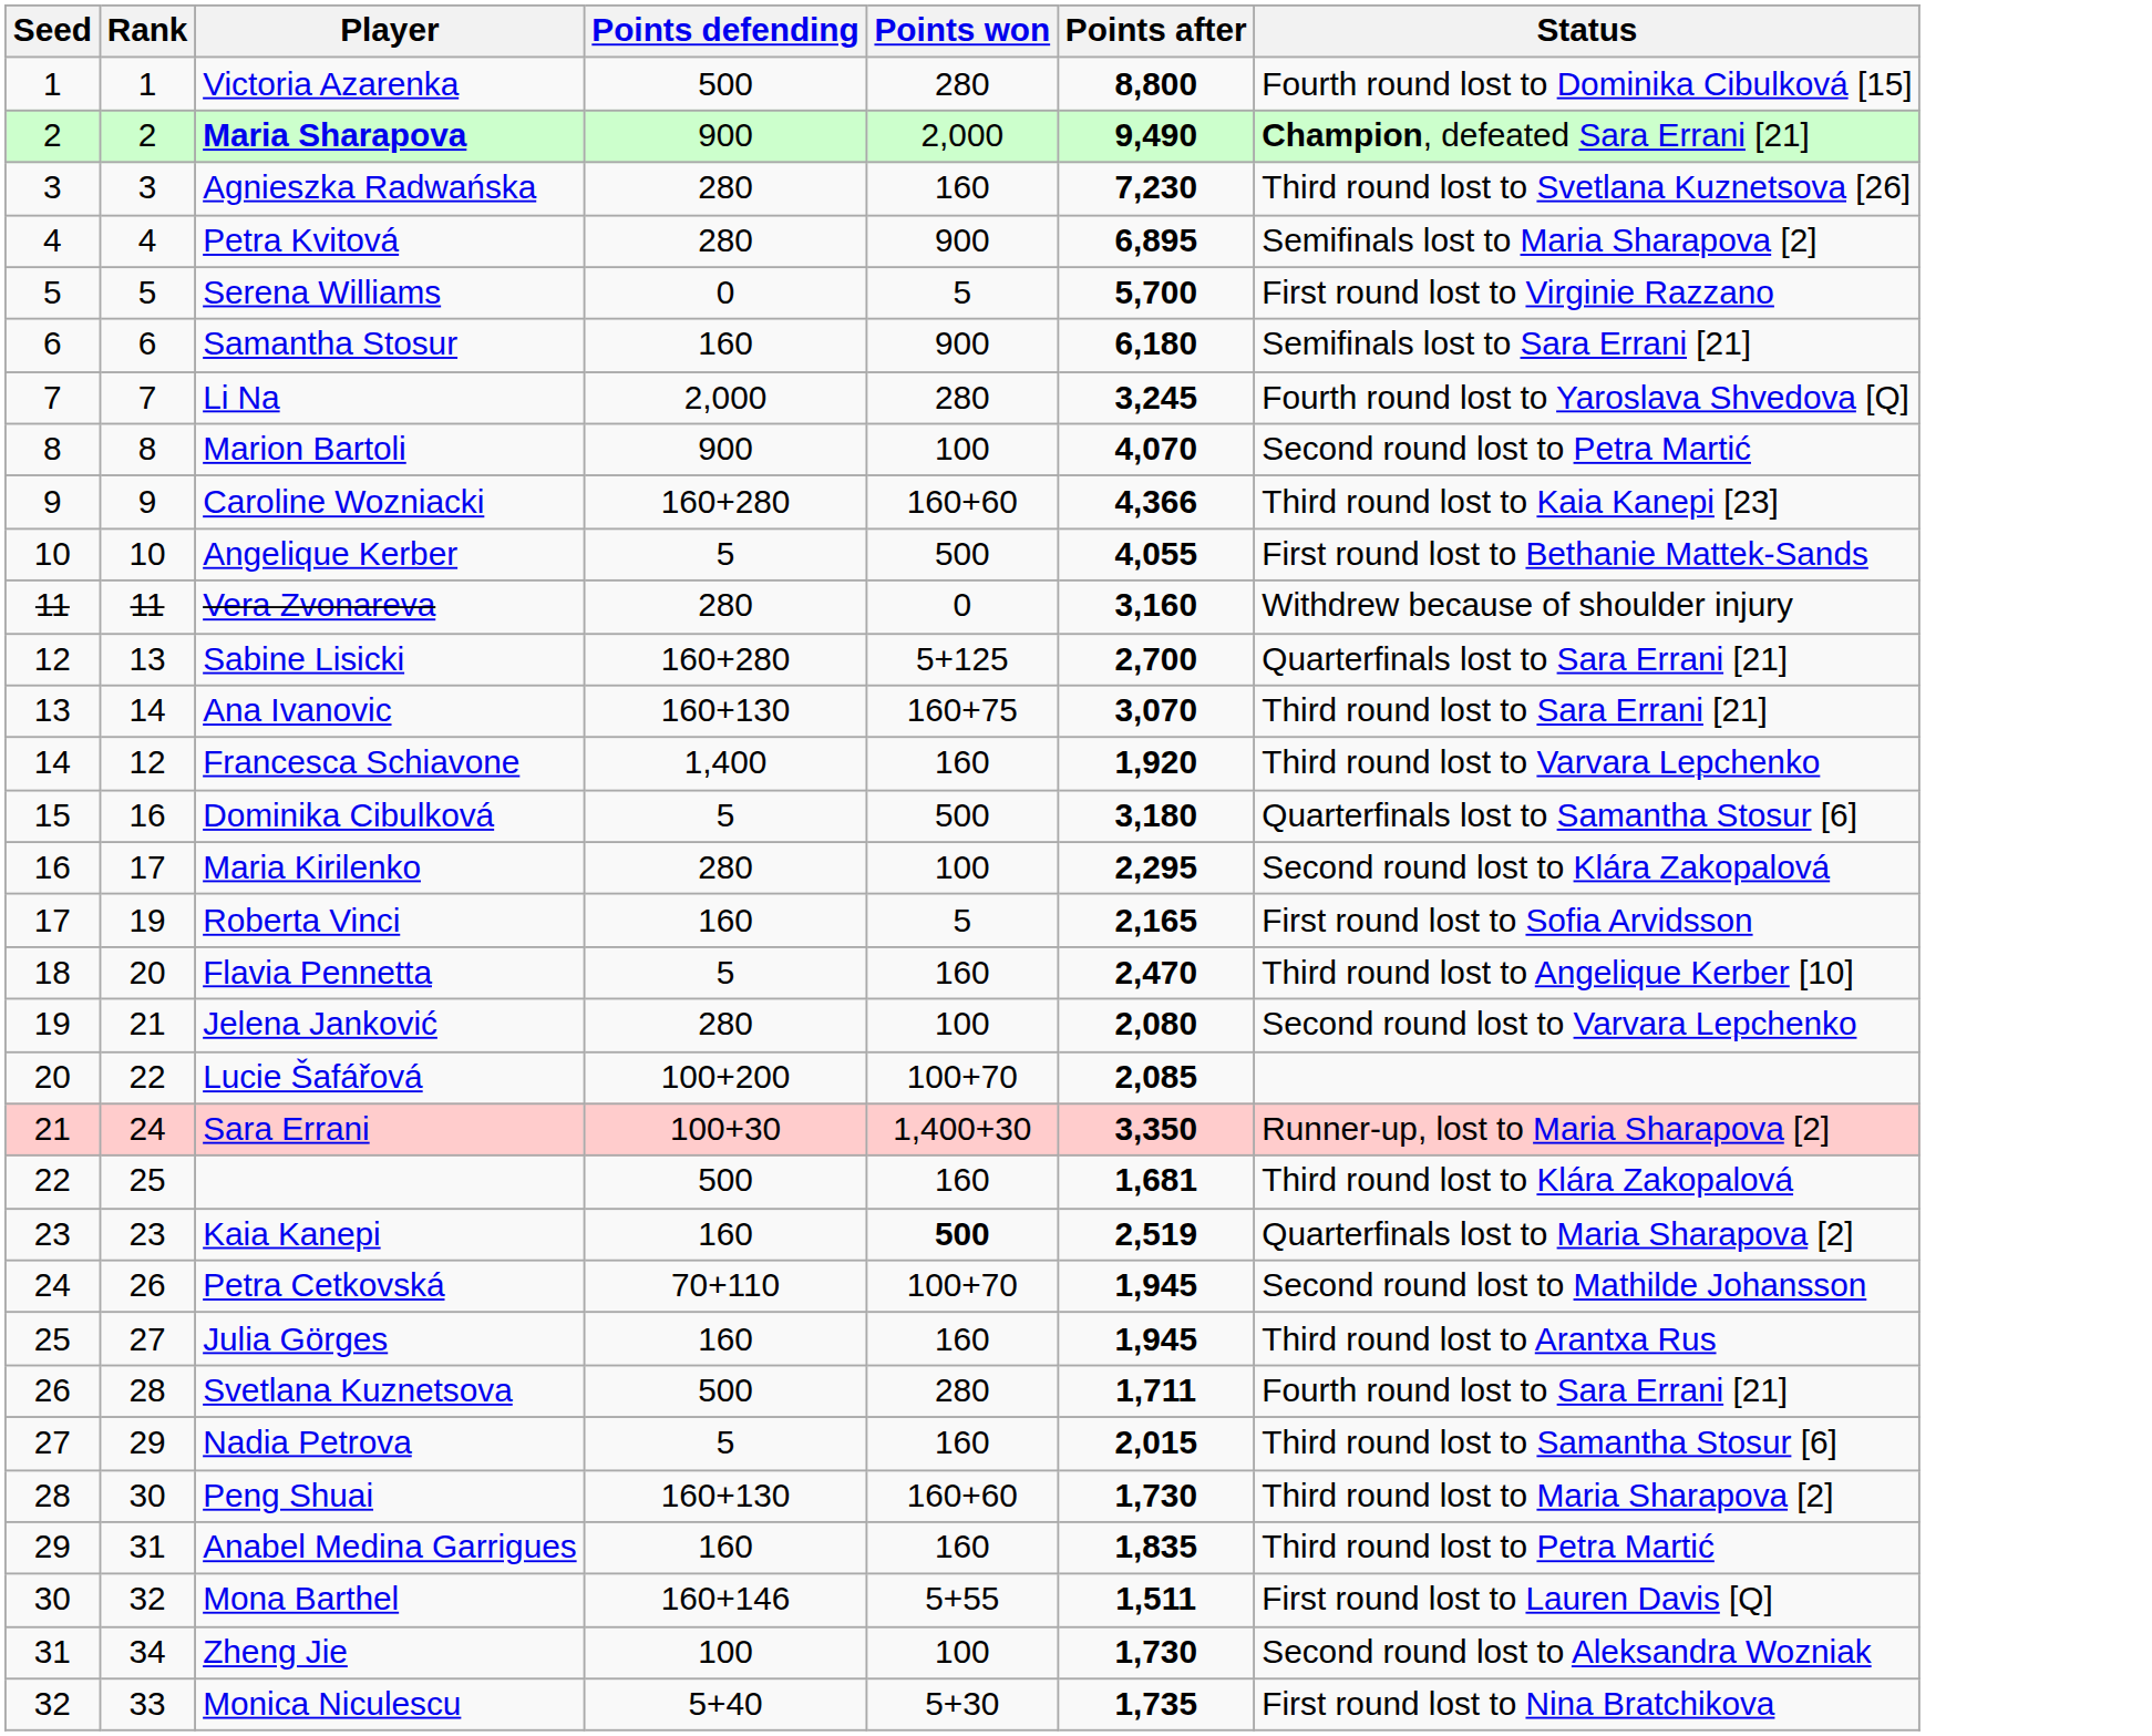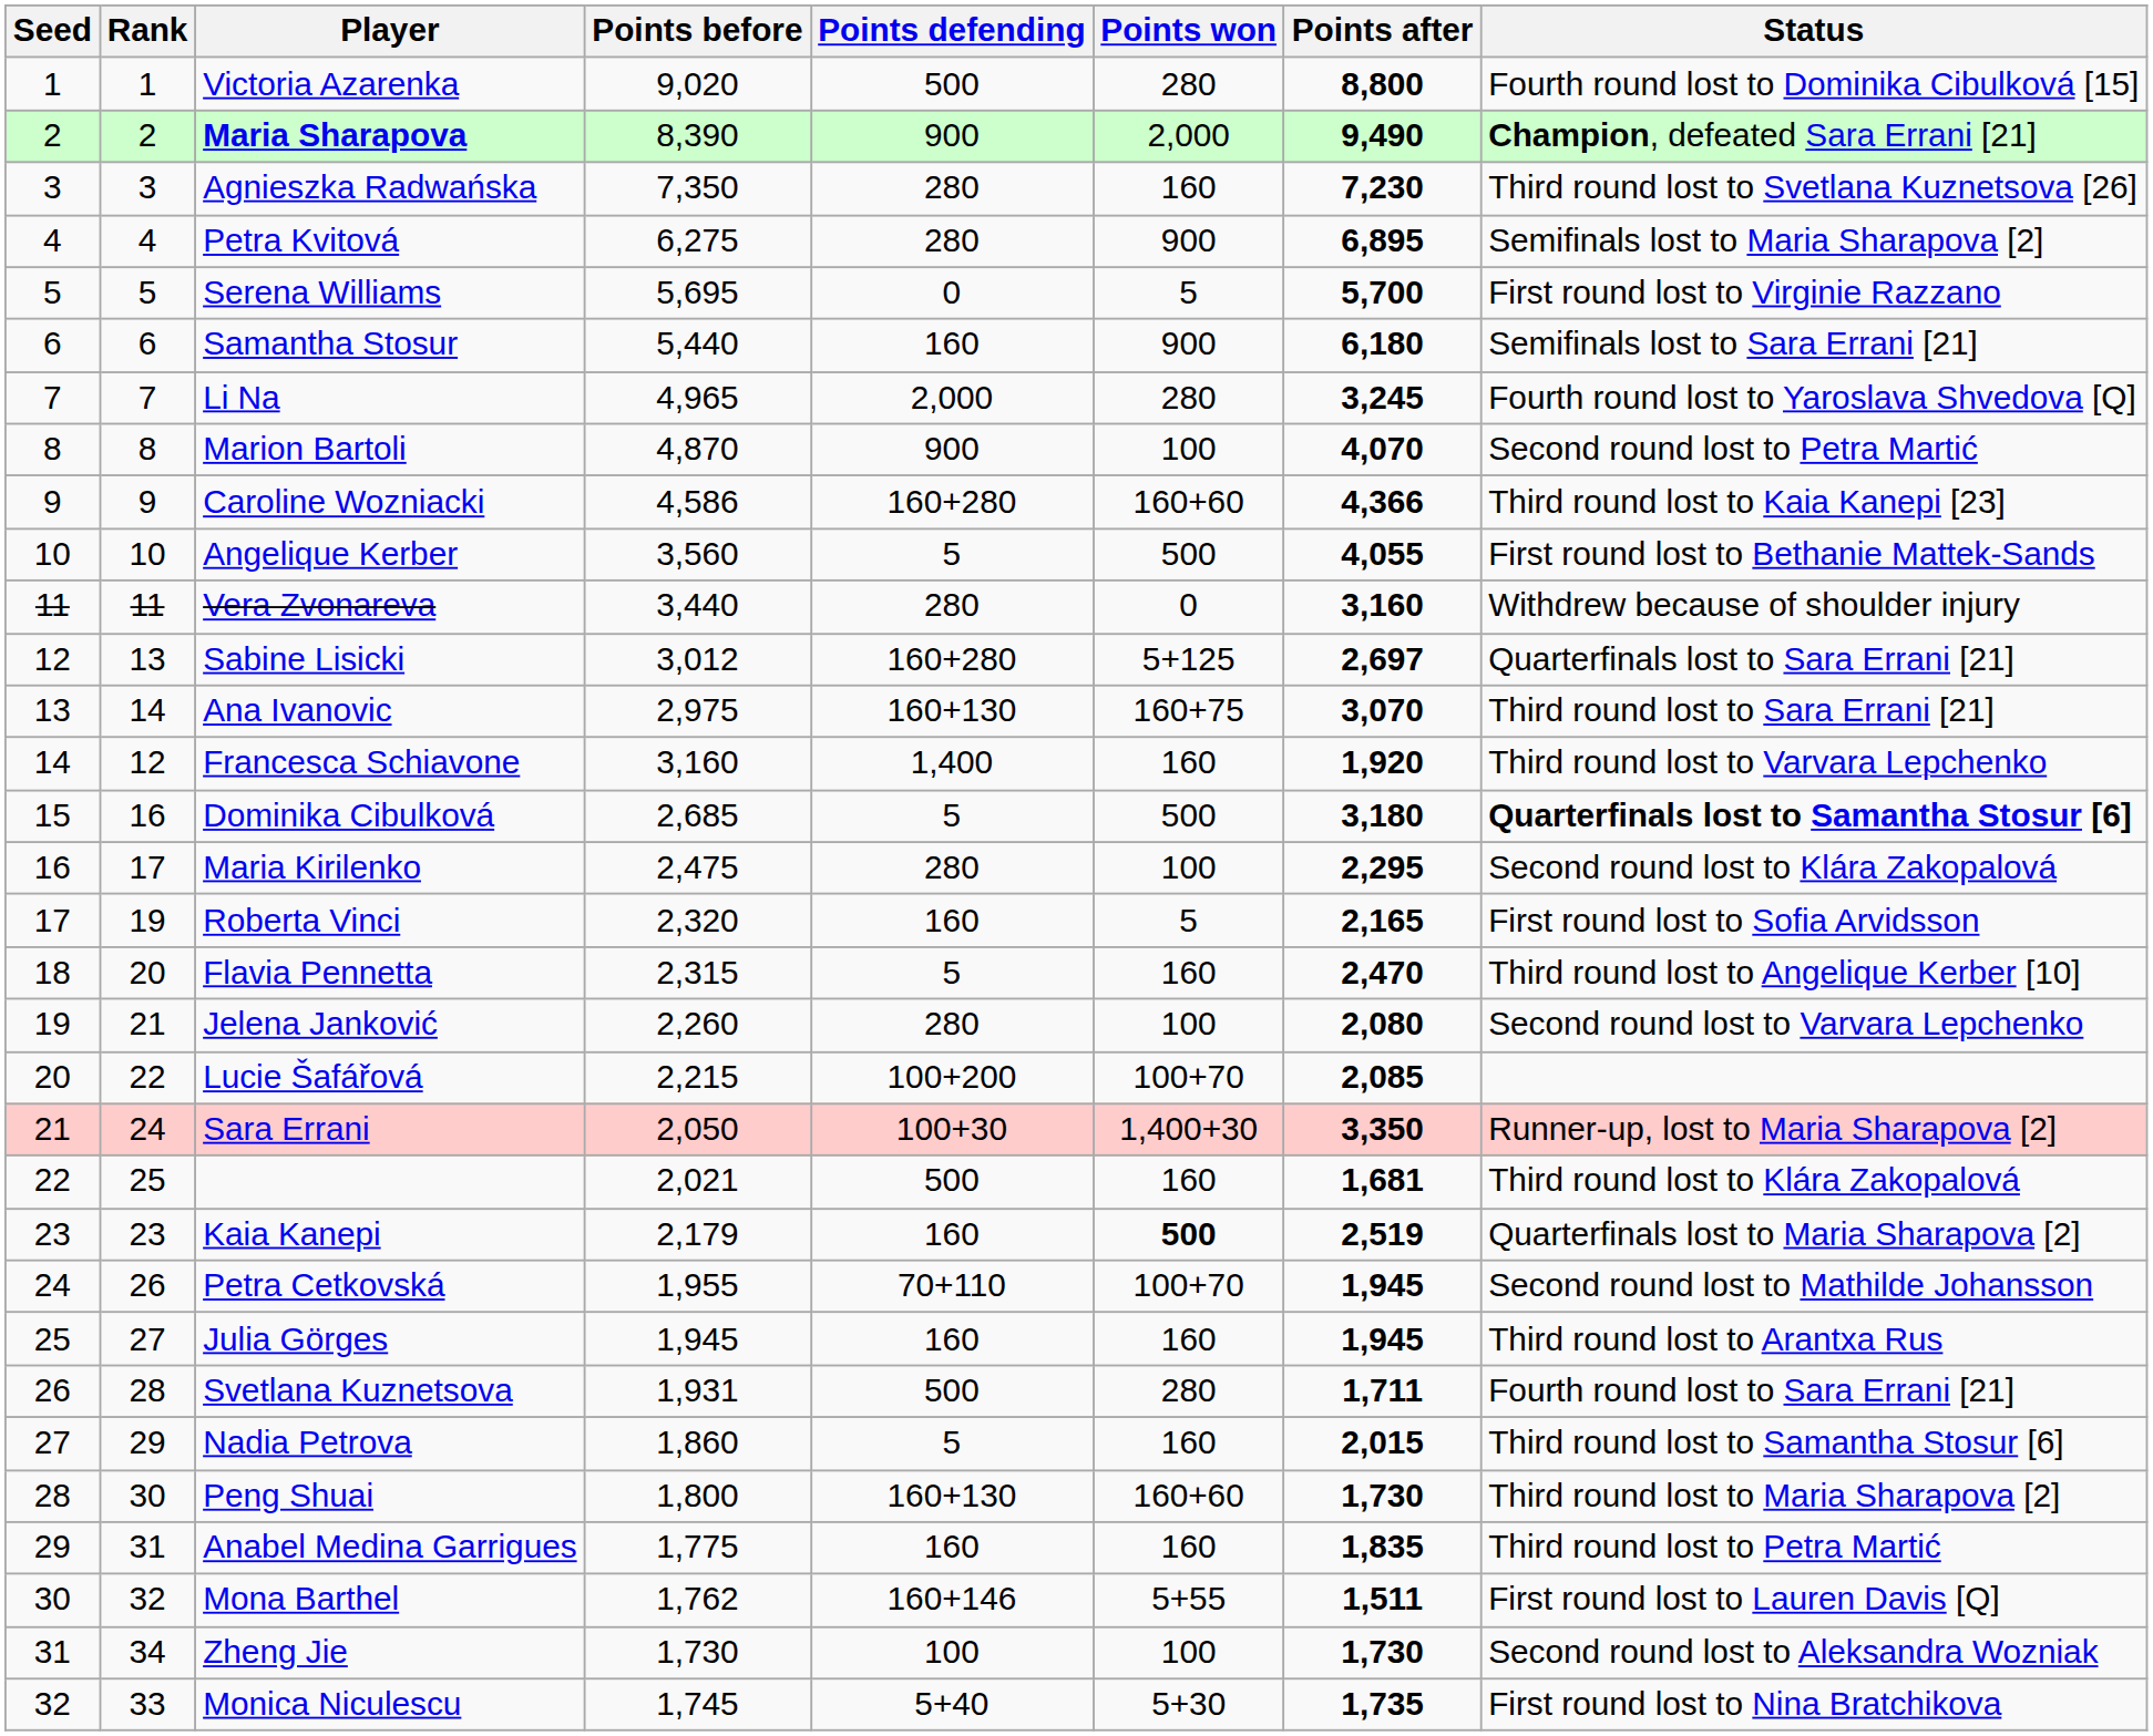 <table class="wikitable sortable">
 <tr>
 <th>Seed</th>
 <th>Rank</th>
 <th>Player</th>
+<th>Points before</th>
 <th><a href='#'>Points defending</a></th>
 <th><a href='#'>Points won</a></th>
 <th>Points after</th>
 <th>Status</th>
 </tr>
 <tr>
 <td align="center">1</td>
 <td align="center">1</td>
 <td> <a href='#'>Victoria Azarenka</a></td>
+<td align="center">9,020</td>
 <td align="center">500</td>
 <td align="center">280</td>
 <td align="center"><strong>8,800</strong></td>
 <td>Fourth round lost to  <a href='#'>Dominika Cibulková</a> [15]</td>
 </tr>
 <tr bgcolor="#CCFFCC">
 <td align="center">2</td>
 <td align="center">2</td>
 <td><strong> <a href='#'>Maria Sharapova</a></strong></td>
+<td align="center">8,390</td>
 <td align="center">900</td>
 <td align="center">2,000</td>
 <td align="center"><strong>9,490</strong></td>
 <td><strong>Champion</strong>, defeated  <a href='#'>Sara Errani</a> [21]</td>
 </tr>
 <tr>
 <td align="center">3</td>
 <td align="center">3</td>
 <td> <a href='#'>Agnieszka Radwańska</a></td>
+<td align="center">7,350</td>
 <td align="center">280</td>
 <td align="center">160</td>
 <td align="center"><strong>7,230</strong></td>
 <td>Third round lost to  <a href='#'>Svetlana Kuznetsova</a> [26]</td>
 </tr>
 <tr>
 <td align="center">4</td>
 <td align="center">4</td>
 <td> <a href='#'>Petra Kvitová</a></td>
+<td align="center">6,275</td>
 <td align="center">280</td>
 <td align="center">900</td>
 <td align="center"><strong>6,895</strong></td>
 <td>Semifinals lost to  <a href='#'>Maria Sharapova</a> [2]</td>
 </tr>
 <tr>
 <td align="center">5</td>
 <td align="center">5</td>
 <td> <a href='#'>Serena Williams</a></td>
+<td align="center">5,695</td>
 <td align="center">0</td>
 <td align="center">5</td>
 <td align="center"><strong>5,700</strong></td>
 <td>First round lost to  <a href='#'>Virginie Razzano</a></td>
 </tr>
 <tr>
 <td align="center">6</td>
 <td align="center">6</td>
 <td> <a href='#'>Samantha Stosur</a></td>
+<td align="center">5,440</td>
 <td align="center">160</td>
 <td align="center">900</td>
 <td align="center"><strong>6,180</strong></td>
 <td>Semifinals lost to  <a href='#'>Sara Errani</a> [21]</td>
 </tr>
 <tr>
 <td align="center">7</td>
 <td align="center">7</td>
 <td> <a href='#'>Li Na</a></td>
+<td align="center">4,965</td>
 <td align="center">2,000</td>
 <td align="center">280</td>
 <td align="center"><strong>3,245</strong></td>
 <td>Fourth round lost to  <a href='#'>Yaroslava Shvedova</a> [Q]</td>
 </tr>
 <tr>
 <td align="center">8</td>
 <td align="center">8</td>
 <td> <a href='#'>Marion Bartoli</a></td>
+<td align="center">4,870</td>
 <td align="center">900</td>
 <td align="center">100</td>
 <td align="center"><strong>4,070</strong></td>
 <td>Second round lost to  <a href='#'>Petra Martić</a></td>
 </tr>
 <tr>
 <td align="center">9</td>
 <td align="center">9</td>
 <td> <a href='#'>Caroline Wozniacki</a></td>
+<td align="center">4,586</td>
 <td align="center">160+280</td>
 <td align="center">160+60</td>
 <td align="center"><strong>4,366</strong></td>
 <td>Third round lost to  <a href='#'>Kaia Kanepi</a> [23]</td>
 </tr>
 <tr>
 <td align="center">10</td>
 <td align="center">10</td>
 <td> <a href='#'>Angelique Kerber</a></td>
+<td align="center">3,560</td>
 <td align="center">5</td>
 <td align="center">500</td>
 <td align="center"><strong>4,055</strong></td>
 <td>First round lost to  <a href='#'>Bethanie Mattek-Sands</a></td>
 </tr>
 <tr>
 <td align="center"><s>11</s></td>
 <td align="center"><s>11</s></td>
 <td><s> <a href='#'>Vera Zvonareva</a></s></td>
+<td align="center">3,440</td>
 <td align="center">280</td>
 <td align="center">0</td>
 <td align="center"><strong>3,160</strong></td>
 <td>Withdrew because of shoulder injury</td>
 </tr>
 <tr>
 <td align="center">12</td>
 <td align="center">13</td>
 <td> <a href='#'>Sabine Lisicki</a></td>
+<td align="center">3,012</td>
 <td align="center">160+280</td>
 <td align="center">5+125</td>
-<td align="center"><strong>2,700</strong></td>
+<td align="center"><strong>2,697</strong></td>
 <td>Quarterfinals lost to  <a href='#'>Sara Errani</a> [21]</td>
 </tr>
 <tr>
 <td align="center">13</td>
 <td align="center">14</td>
 <td> <a href='#'>Ana Ivanovic</a></td>
+<td align="center">2,975</td>
 <td align="center">160+130</td>
 <td align="center">160+75</td>
 <td align="center"><strong>3,070</strong></td>
 <td>Third round lost to  <a href='#'>Sara Errani</a> [21]</td>
 </tr>
 <tr>
 <td align="center">14</td>
 <td align="center">12</td>
 <td> <a href='#'>Francesca Schiavone</a></td>
+<td align="center">3,160</td>
 <td align="center">1,400</td>
 <td align="center">160</td>
 <td align="center"><strong>1,920</strong></td>
 <td>Third round lost to  <a href='#'>Varvara Lepchenko</a></td>
 </tr>
 <tr>
 <td align="center">15</td>
 <td align="center">16</td>
 <td> <a href='#'>Dominika Cibulková</a></td>
+<td align="center">2,685</td>
 <td align="center">5</td>
 <td align="center">500</td>
 <td align="center"><strong>3,180</strong></td>
-<td>Quarterfinals lost to  <a href='#'>Samantha Stosur</a> [6]</td>
+<td><strong>Quarterfinals lost to  <a href='#'>Samantha Stosur</a> [6]</strong></td>
 </tr>
 <tr>
 <td align="center">16</td>
 <td align="center">17</td>
 <td> <a href='#'>Maria Kirilenko</a></td>
+<td align="center">2,475</td>
 <td align="center">280</td>
 <td align="center">100</td>
 <td align="center"><strong>2,295</strong></td>
 <td>Second round lost to  <a href='#'>Klára Zakopalová</a></td>
 </tr>
 <tr>
 <td align="center">17</td>
 <td align="center">19</td>
 <td> <a href='#'>Roberta Vinci</a></td>
+<td align="center">2,320</td>
 <td align="center">160</td>
 <td align="center">5</td>
 <td align="center"><strong>2,165</strong></td>
 <td>First round lost to  <a href='#'>Sofia Arvidsson</a></td>
 </tr>
 <tr>
 <td align="center">18</td>
 <td align="center">20</td>
 <td> <a href='#'>Flavia Pennetta</a></td>
+<td align="center">2,315</td>
 <td align="center">5</td>
 <td align="center">160</td>
 <td align="center"><strong>2,470</strong></td>
 <td>Third round lost to  <a href='#'>Angelique Kerber</a> [10]</td>
 </tr>
 <tr>
 <td align="center">19</td>
 <td align="center">21</td>
 <td> <a href='#'>Jelena Janković</a></td>
+<td align="center">2,260</td>
 <td align="center">280</td>
 <td align="center">100</td>
 <td align="center"><strong>2,080</strong></td>
 <td>Second round lost to  <a href='#'>Varvara Lepchenko</a></td>
 </tr>
 <tr>
 <td align="center">20</td>
 <td align="center">22</td>
 <td> <a href='#'>Lucie Šafářová</a></td>
+<td align="center">2,215</td>
 <td align="center">100+200</td>
 <td align="center">100+70</td>
 <td align="center"><strong>2,085</strong></td>
 <td></td>
 </tr>
 <tr bgcolor="#FFCCCC">
 <td align="center">21</td>
 <td align="center">24</td>
 <td> <a href='#'>Sara Errani</a></td>
+<td align="center">2,050</td>
 <td align="center">100+30</td>
 <td align="center">1,400+30</td>
 <td align="center"><strong>3,350</strong></td>
 <td>Runner-up, lost to  <a href='#'>Maria Sharapova</a> [2]</td>
 </tr>
 <tr>
 <td align="center">22</td>
 <td align="center">25</td>
 <td></td>
+<td align="center">2,021</td>
 <td align="center">500</td>
 <td align="center">160</td>
 <td align="center"><strong>1,681</strong></td>
 <td>Third round lost to  <a href='#'>Klára Zakopalová</a></td>
 </tr>
 <tr>
 <td align="center">23</td>
 <td align="center">23</td>
 <td> <a href='#'>Kaia Kanepi</a></td>
+<td align="center">2,179</td>
 <td align="center">160</td>
 <td align="center"><strong>500</strong></td>
 <td align="center"><strong>2,519</strong></td>
 <td>Quarterfinals lost to  <a href='#'>Maria Sharapova</a> [2]</td>
 </tr>
 <tr>
 <td align="center">24</td>
 <td align="center">26</td>
 <td> <a href='#'>Petra Cetkovská</a></td>
+<td align="center">1,955</td>
 <td align="center">70+110</td>
 <td align="center">100+70</td>
 <td align="center"><strong>1,945</strong></td>
 <td>Second round lost to  <a href='#'>Mathilde Johansson</a></td>
 </tr>
 <tr>
 <td align="center">25</td>
 <td align="center">27</td>
 <td> <a href='#'>Julia Görges</a></td>
+<td align="center">1,945</td>
 <td align="center">160</td>
 <td align="center">160</td>
 <td align="center"><strong>1,945</strong></td>
 <td>Third round lost to  <a href='#'>Arantxa Rus</a></td>
 </tr>
 <tr>
 <td align="center">26</td>
 <td align="center">28</td>
 <td> <a href='#'>Svetlana Kuznetsova</a></td>
+<td align="center">1,931</td>
 <td align="center">500</td>
 <td align="center">280</td>
 <td align="center"><strong>1,711</strong></td>
 <td>Fourth round lost to  <a href='#'>Sara Errani</a> [21]</td>
 </tr>
 <tr>
 <td align="center">27</td>
 <td align="center">29</td>
 <td> <a href='#'>Nadia Petrova</a></td>
+<td align="center">1,860</td>
 <td align="center">5</td>
 <td align="center">160</td>
 <td align="center"><strong>2,015</strong></td>
 <td>Third round lost to  <a href='#'>Samantha Stosur</a> [6]</td>
 </tr>
 <tr>
 <td align="center">28</td>
 <td align="center">30</td>
 <td> <a href='#'>Peng Shuai</a></td>
+<td align="center">1,800</td>
 <td align="center">160+130</td>
 <td align="center">160+60</td>
 <td align="center"><strong>1,730</strong></td>
 <td>Third round lost to  <a href='#'>Maria Sharapova</a> [2]</td>
 </tr>
 <tr>
 <td align="center">29</td>
 <td align="center">31</td>
 <td> <a href='#'>Anabel Medina Garrigues</a></td>
+<td align="center">1,775</td>
 <td align="center">160</td>
 <td align="center">160</td>
 <td align="center"><strong>1,835</strong></td>
 <td>Third round lost to  <a href='#'>Petra Martić</a></td>
 </tr>
 <tr>
 <td align="center">30</td>
 <td align="center">32</td>
 <td> <a href='#'>Mona Barthel</a></td>
+<td align="center">1,762</td>
 <td align="center">160+146</td>
 <td align="center">5+55</td>
 <td align="center"><strong>1,511</strong></td>
 <td>First round lost to  <a href='#'>Lauren Davis</a> [Q]</td>
 </tr>
 <tr>
 <td align="center">31</td>
 <td align="center">34</td>
 <td> <a href='#'>Zheng Jie</a></td>
+<td align="center">1,730</td>
 <td align="center">100</td>
 <td align="center">100</td>
 <td align="center"><strong>1,730</strong></td>
 <td>Second round lost to  <a href='#'>Aleksandra Wozniak</a></td>
 </tr>
 <tr>
 <td align="center">32</td>
 <td align="center">33</td>
 <td> <a href='#'>Monica Niculescu</a></td>
+<td align="center">1,745</td>
 <td align="center">5+40</td>
 <td align="center">5+30</td>
 <td align="center"><strong>1,735</strong></td>
 <td>First round lost to  <a href='#'>Nina Bratchikova</a></td>
 </tr>
 </table>
